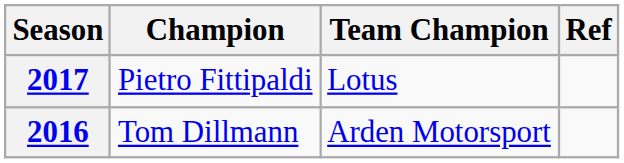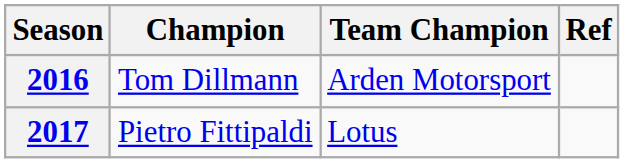 <table class="wikitable" style="font-size: 85%">
 <tr>
 <th>Season</th>
 <th>Champion</th>
 <th>Team Champion</th>
 <th>Ref</th>
 </tr>
 <tr>
+<th><a href='#'>2016</a></th>
+<td> <a href='#'>Tom Dillmann</a></td>
+<td> <a href='#'>Arden Motorsport</a></td>
+<td align=center></td>
+</tr>
+<tr>
 <th><a href='#'>2017</a></th>
 <td> <a href='#'>Pietro Fittipaldi</a></td>
 <td> <a href='#'>Lotus</a></td>
 <td align=center></td>
 </tr>
-<tr>
-<th><a href='#'>2016</a></th>
-<td> <a href='#'>Tom Dillmann</a></td>
-<td> <a href='#'>Arden Motorsport</a></td>
-<td align=center></td>
-</tr>
 </table>
